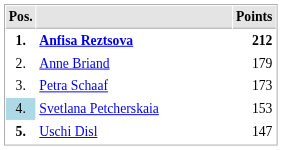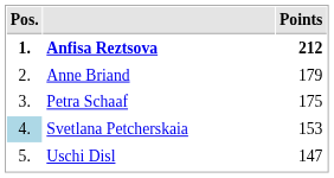 <table cellspacing="1" cellpadding="3" style="border:1px solid #AAAAAA;font-size:90%">
 <tr bgcolor="#E4E4E4">
 <th style="border-bottom:1px solid #AAAAAA" width=10>Pos.</th>
 <th style="border-bottom:1px solid #AAAAAA" width=200></th>
 <th style="border-bottom:1px solid #AAAAAA" width=20>Points</th>
 </tr>
 <tr>
 <td align="center"><strong>1.</strong></td>
 <td> <strong><a href='#'>Anfisa Reztsova</a></strong></td>
 <td align="right"><strong>212</strong></td>
 </tr>
 <tr>
 <td align="center">2.</td>
 <td> <a href='#'>Anne Briand</a></td>
 <td align="right">179</td>
 </tr>
 <tr>
 <td align="center">3.</td>
 <td> <a href='#'>Petra Schaaf</a></td>
-<td align="right">173</td>
+<td align="right">175</td>
 </tr>
 <tr>
 <td align="center" style="background: lightblue;">4.</td>
 <td> <a href='#'>Svetlana Petcherskaia</a></td>
 <td align="right">153</td>
 </tr>
 <tr>
-<td align="center"><strong>5.</strong></td>
+<td align="center">5.</td>
 <td> <a href='#'>Uschi Disl</a></td>
 <td align="right">147</td>
 </tr>
 <tr>
 </tr>
 </table>
